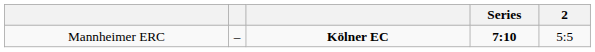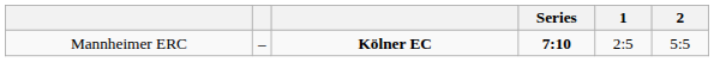 <table class="wikitable" width="80%">
 <tr style="background-color:#c0c0c0;">
 <th style="width:32.5%;"></th>
 <th style="width:2.5%;"></th>
 <th style="width:32.5%;"></th>
 <th style="width:10%;">Series</th>
+<th style="width:7.5%;">1</th>
 <th style="width:7.5%;">2</th>
 </tr>
 <tr align="center">
 <td>Mannheimer ERC</td>
 <td>–</td>
 <td><strong>Kölner EC</strong></td>
 <td><strong>7:10</strong></td>
+<td>2:5</td>
 <td>5:5</td>
 </tr>
 </table>
